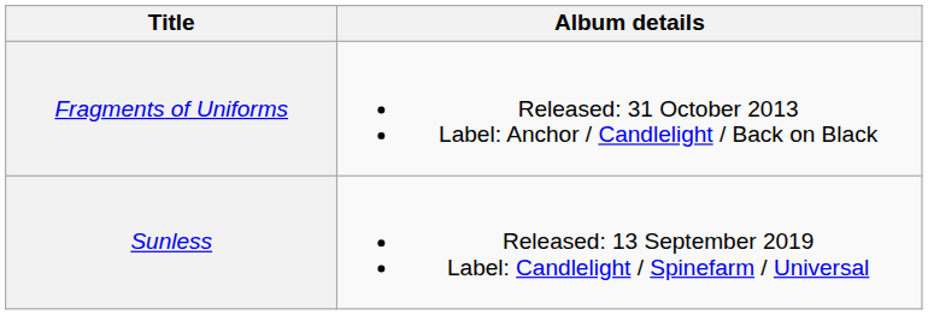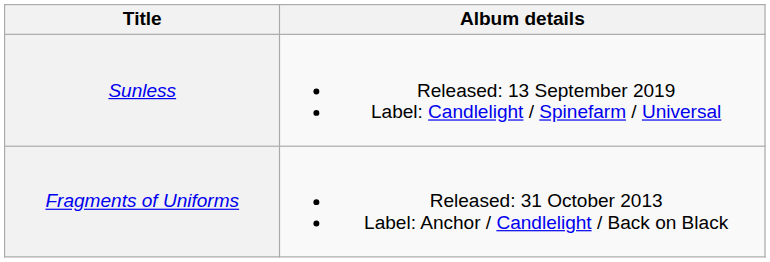 <table class="wikitable plainrowheaders" style="text-align:center;" border="1">
 <tr>
 <th rowspan="1" scope="col" style="width:14em;">Title</th>
 <th rowspan="1" scope="col" style="width:25em;">Album details</th>
 </tr>
 <tr>
+<th scope="row" style="font-weight:normal;"><em><a href='#'>Sunless</a></em></th>
+<td><br><ul><li>Released: 13 September 2019</li><li>Label: <a href='#'>Candlelight</a> / <a href='#'>Spinefarm</a> / <a href='#'>Universal</a></li></ul></td>
+</tr>
+<tr>
 <th scope="row" style="font-weight:normal;"><em><a href='#'>Fragments of Uniforms</a></em></th>
 <td><br><ul><li>Released: 31 October 2013</li><li>Label: Anchor / <a href='#'>Candlelight</a> / Back on Black</li></ul></td>
 </tr>
-<tr>
-<th scope="row" style="font-weight:normal;"><em><a href='#'>Sunless</a></em></th>
-<td><br><ul><li>Released: 13 September 2019</li><li>Label: <a href='#'>Candlelight</a> / <a href='#'>Spinefarm</a> / <a href='#'>Universal</a></li></ul></td>
-</tr>
 </table>
